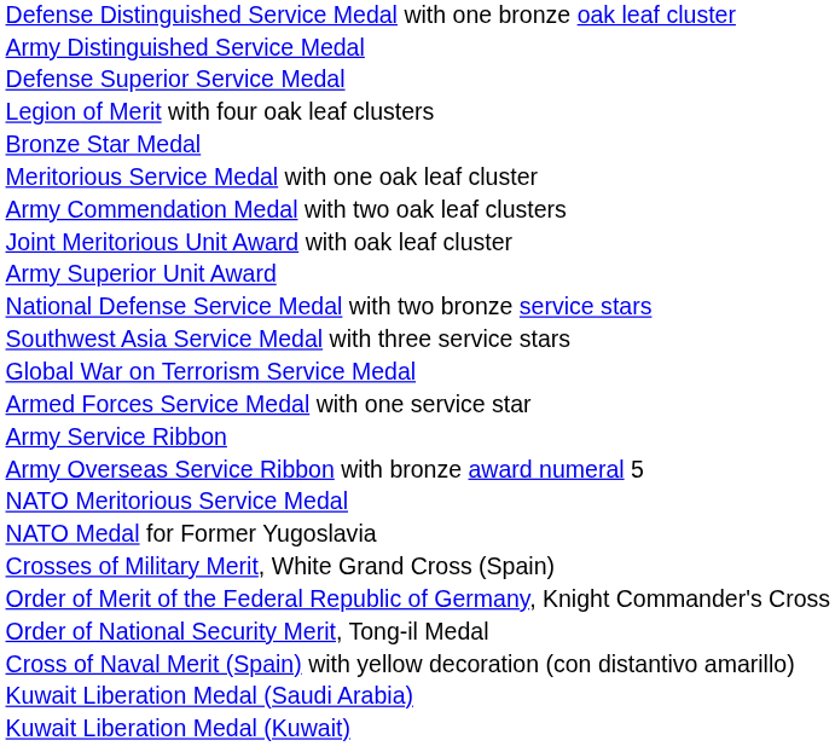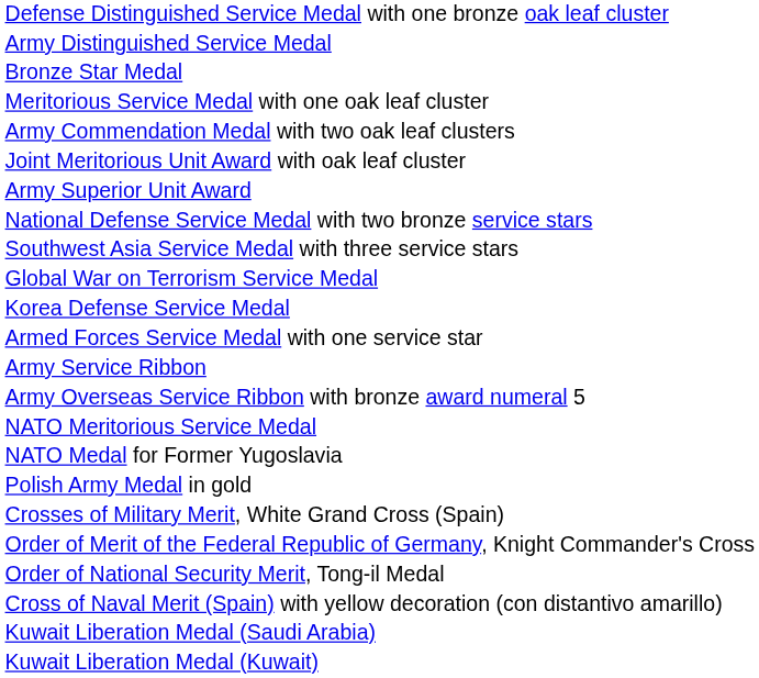 <table>
 <tr>
 <td></td>
 <td><a href='#'>Defense Distinguished Service Medal</a> with one bronze <a href='#'>oak leaf cluster</a></td>
 </tr>
 <tr>
 <td></td>
 <td><a href='#'>Army Distinguished Service Medal</a></td>
-</tr>
-<tr>
-<td></td>
-<td><a href='#'>Defense Superior Service Medal</a></td>
-</tr>
-<tr>
-<td></td>
-<td><a href='#'>Legion of Merit</a> with four oak leaf clusters</td>
 </tr>
 <tr>
 <td></td>
 <td><a href='#'>Bronze Star Medal</a></td>
 </tr>
 <tr>
 <td></td>
 <td><a href='#'>Meritorious Service Medal</a> with one oak leaf cluster</td>
 </tr>
 <tr>
 <td></td>
 <td><a href='#'>Army Commendation Medal</a> with two oak leaf clusters</td>
 </tr>
 <tr>
 <td></td>
 <td><a href='#'>Joint Meritorious Unit Award</a> with oak leaf cluster</td>
 </tr>
 <tr>
 <td></td>
 <td><a href='#'>Army Superior Unit Award</a></td>
 </tr>
 <tr>
 <td><span></span><span></span></td>
 <td><a href='#'>National Defense Service Medal</a> with two bronze <a href='#'>service stars</a></td>
 </tr>
 <tr>
 <td><span></span><span></span><span></span></td>
 <td><a href='#'>Southwest Asia Service Medal</a> with three service stars</td>
 </tr>
 <tr>
 <td></td>
 <td><a href='#'>Global War on Terrorism Service Medal</a></td>
 </tr>
 <tr>
 <td></td>
+<td><a href='#'>Korea Defense Service Medal</a></td>
+</tr>
+<tr>
+<td></td>
 <td><a href='#'>Armed Forces Service Medal</a> with one service star</td>
 </tr>
 <tr>
 <td></td>
 <td><a href='#'>Army Service Ribbon</a></td>
 </tr>
 <tr>
 <td><span></span></td>
 <td><a href='#'>Army Overseas Service Ribbon</a> with bronze <a href='#'>award numeral</a> 5</td>
 </tr>
 <tr>
 <td></td>
 <td><a href='#'>NATO Meritorious Service Medal</a></td>
 </tr>
 <tr>
 <td></td>
 <td><a href='#'>NATO Medal</a> for Former Yugoslavia</td>
+</tr>
+<tr>
+<td></td>
+<td><a href='#'>Polish Army Medal</a> in gold</td>
 </tr>
 <tr>
 <td></td>
 <td><a href='#'>Crosses of Military Merit</a>, White Grand Cross (Spain)</td>
 </tr>
 <tr>
 <td></td>
 <td><a href='#'>Order of Merit of the Federal Republic of Germany</a>, Knight Commander's Cross</td>
 </tr>
 <tr>
 <td></td>
 <td><a href='#'>Order of National Security Merit</a>, Tong-il Medal</td>
 </tr>
 <tr>
 <td></td>
 <td><a href='#'>Cross of Naval Merit (Spain)</a> with yellow decoration (con distantivo amarillo)</td>
 </tr>
 <tr>
 <td></td>
 <td><a href='#'>Kuwait Liberation Medal (Saudi Arabia)</a></td>
 </tr>
 <tr>
 <td></td>
 <td><a href='#'>Kuwait Liberation Medal (Kuwait)</a></td>
 </tr>
 </table>
